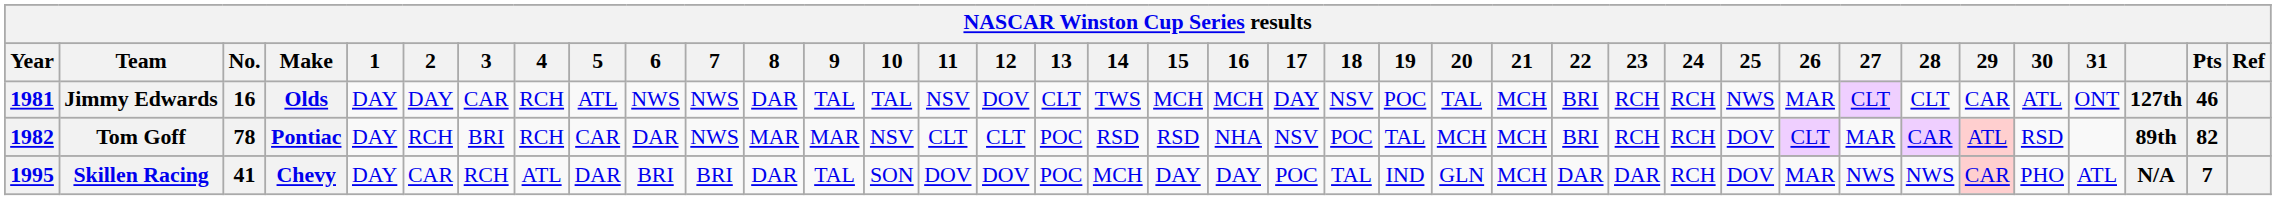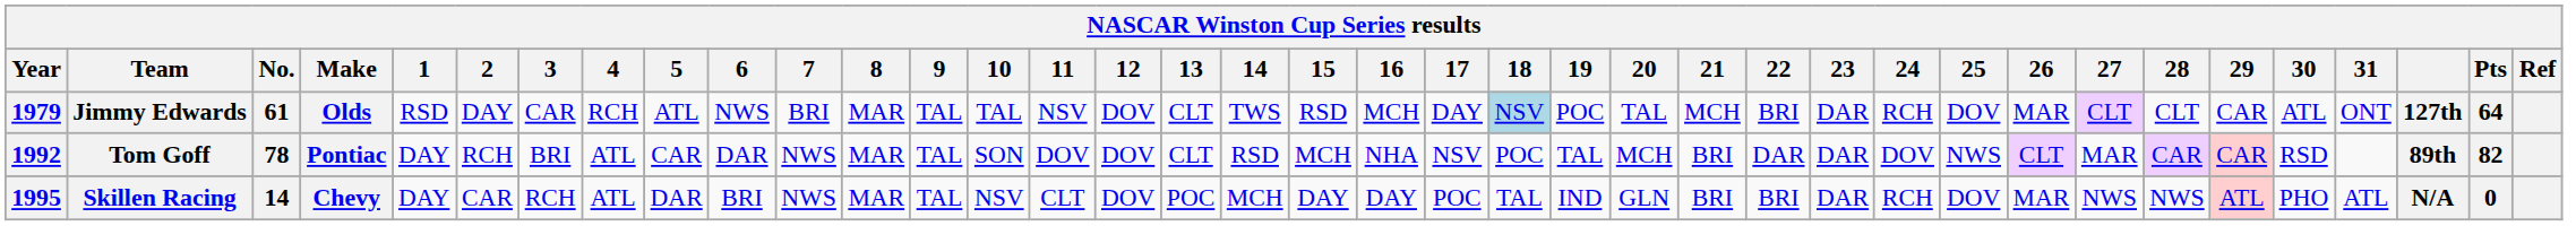 <table class="wikitable" style="text-align:center; font-size:75%">
 <tr>
 <th colspan=45><a href='#'>NASCAR Winston Cup Series</a> results</th>
 </tr>
 <tr>
 <th>Year</th>
 <th>Team</th>
 <th>No.</th>
 <th>Make</th>
 <th>1</th>
 <th>2</th>
 <th>3</th>
 <th>4</th>
 <th>5</th>
 <th>6</th>
 <th>7</th>
 <th>8</th>
 <th>9</th>
 <th>10</th>
 <th>11</th>
 <th>12</th>
 <th>13</th>
 <th>14</th>
 <th>15</th>
 <th>16</th>
 <th>17</th>
 <th>18</th>
 <th>19</th>
 <th>20</th>
 <th>21</th>
 <th>22</th>
 <th>23</th>
 <th>24</th>
 <th>25</th>
 <th>26</th>
 <th>27</th>
 <th>28</th>
 <th>29</th>
 <th>30</th>
 <th>31</th>
 <th></th>
 <th>Pts</th>
 <th>Ref</th>
 </tr>
 <tr>
-<th><a href='#'>1981</a></th>
+<th><a href='#'>1979</a></th>
 <th>Jimmy Edwards</th>
-<th>16</th>
+<th>61</th>
 <th><a href='#'>Olds</a></th>
-<td><a href='#'>DAY</a></td>
+<td><a href='#'>RSD</a></td>
 <td><a href='#'>DAY</a></td>
 <td><a href='#'>CAR</a></td>
 <td><a href='#'>RCH</a></td>
 <td><a href='#'>ATL</a></td>
 <td><a href='#'>NWS</a></td>
-<td><a href='#'>NWS</a></td>
-<td><a href='#'>DAR</a></td>
+<td><a href='#'>BRI</a></td>
+<td><a href='#'>MAR</a></td>
 <td><a href='#'>TAL</a></td>
 <td><a href='#'>TAL</a></td>
 <td><a href='#'>NSV</a></td>
 <td><a href='#'>DOV</a></td>
 <td><a href='#'>CLT</a></td>
 <td><a href='#'>TWS</a></td>
-<td><a href='#'>MCH</a></td>
+<td><a href='#'>RSD</a></td>
 <td><a href='#'>MCH</a></td>
 <td><a href='#'>DAY</a></td>
-<td><a href='#'>NSV</a></td>
+<td style="background: lightblue;"><a href='#'>NSV</a></td>
 <td><a href='#'>POC</a></td>
 <td><a href='#'>TAL</a></td>
 <td><a href='#'>MCH</a></td>
 <td><a href='#'>BRI</a></td>
+<td><a href='#'>DAR</a></td>
 <td><a href='#'>RCH</a></td>
-<td><a href='#'>RCH</a></td>
-<td><a href='#'>NWS</a></td>
+<td><a href='#'>DOV</a></td>
 <td><a href='#'>MAR</a></td>
 <td style="background:#EFCFFF;"><a href='#'>CLT</a><br></td>
 <td><a href='#'>CLT</a></td>
 <td><a href='#'>CAR</a></td>
 <td><a href='#'>ATL</a></td>
 <td><a href='#'>ONT</a></td>
 <th>127th</th>
-<th>46</th>
+<th>64</th>
 <th></th>
 </tr>
 <tr>
-<th><a href='#'>1982</a></th>
+<th><a href='#'>1992</a></th>
 <th>Tom Goff</th>
 <th>78</th>
 <th><a href='#'>Pontiac</a></th>
 <td><a href='#'>DAY</a></td>
 <td><a href='#'>RCH</a></td>
 <td><a href='#'>BRI</a></td>
-<td><a href='#'>RCH</a></td>
+<td><a href='#'>ATL</a></td>
 <td><a href='#'>CAR</a></td>
 <td><a href='#'>DAR</a></td>
 <td><a href='#'>NWS</a></td>
 <td><a href='#'>MAR</a></td>
-<td><a href='#'>MAR</a></td>
-<td><a href='#'>NSV</a></td>
+<td><a href='#'>TAL</a></td>
+<td><a href='#'>SON</a></td>
+<td><a href='#'>DOV</a></td>
+<td><a href='#'>DOV</a></td>
 <td><a href='#'>CLT</a></td>
-<td><a href='#'>CLT</a></td>
-<td><a href='#'>POC</a></td>
 <td><a href='#'>RSD</a></td>
-<td><a href='#'>RSD</a></td>
+<td><a href='#'>MCH</a></td>
 <td><a href='#'>NHA</a></td>
 <td><a href='#'>NSV</a></td>
 <td><a href='#'>POC</a></td>
 <td><a href='#'>TAL</a></td>
 <td><a href='#'>MCH</a></td>
-<td><a href='#'>MCH</a></td>
 <td><a href='#'>BRI</a></td>
-<td><a href='#'>RCH</a></td>
-<td><a href='#'>RCH</a></td>
+<td><a href='#'>DAR</a></td>
+<td><a href='#'>DAR</a></td>
 <td><a href='#'>DOV</a></td>
+<td><a href='#'>NWS</a></td>
 <td style="background:#EFCFFF;"><a href='#'>CLT</a><br></td>
 <td><a href='#'>MAR</a></td>
 <td style="background:#EFCFFF;"><a href='#'>CAR</a><br></td>
-<td style="background:#FFCFCF;"><a href='#'>ATL</a><br></td>
+<td style="background:#FFCFCF;"><a href='#'>CAR</a><br></td>
 <td><a href='#'>RSD</a></td>
 <td></td>
 <th>89th</th>
 <th>82</th>
 <th></th>
 </tr>
 <tr>
 <th><a href='#'>1995</a></th>
 <th><a href='#'>Skillen Racing</a></th>
-<th>41</th>
+<th>14</th>
 <th><a href='#'>Chevy</a></th>
 <td><a href='#'>DAY</a></td>
 <td><a href='#'>CAR</a></td>
 <td><a href='#'>RCH</a></td>
 <td><a href='#'>ATL</a></td>
 <td><a href='#'>DAR</a></td>
 <td><a href='#'>BRI</a></td>
-<td><a href='#'>BRI</a></td>
-<td><a href='#'>DAR</a></td>
+<td><a href='#'>NWS</a></td>
+<td><a href='#'>MAR</a></td>
 <td><a href='#'>TAL</a></td>
-<td><a href='#'>SON</a></td>
-<td><a href='#'>DOV</a></td>
+<td><a href='#'>NSV</a></td>
+<td><a href='#'>CLT</a></td>
 <td><a href='#'>DOV</a></td>
 <td><a href='#'>POC</a></td>
 <td><a href='#'>MCH</a></td>
 <td><a href='#'>DAY</a></td>
 <td><a href='#'>DAY</a></td>
 <td><a href='#'>POC</a></td>
 <td><a href='#'>TAL</a></td>
 <td><a href='#'>IND</a></td>
 <td><a href='#'>GLN</a></td>
-<td><a href='#'>MCH</a></td>
-<td><a href='#'>DAR</a></td>
+<td><a href='#'>BRI</a></td>
+<td><a href='#'>BRI</a></td>
 <td><a href='#'>DAR</a></td>
 <td><a href='#'>RCH</a></td>
 <td><a href='#'>DOV</a></td>
 <td><a href='#'>MAR</a></td>
 <td><a href='#'>NWS</a></td>
 <td><a href='#'>NWS</a></td>
-<td style="background:#FFCFCF;"><a href='#'>CAR</a><br></td>
+<td style="background:#FFCFCF;"><a href='#'>ATL</a><br></td>
 <td><a href='#'>PHO</a></td>
 <td><a href='#'>ATL</a></td>
 <th>N/A</th>
-<th>7</th>
+<th>0</th>
 <th></th>
 </tr>
 </table>
